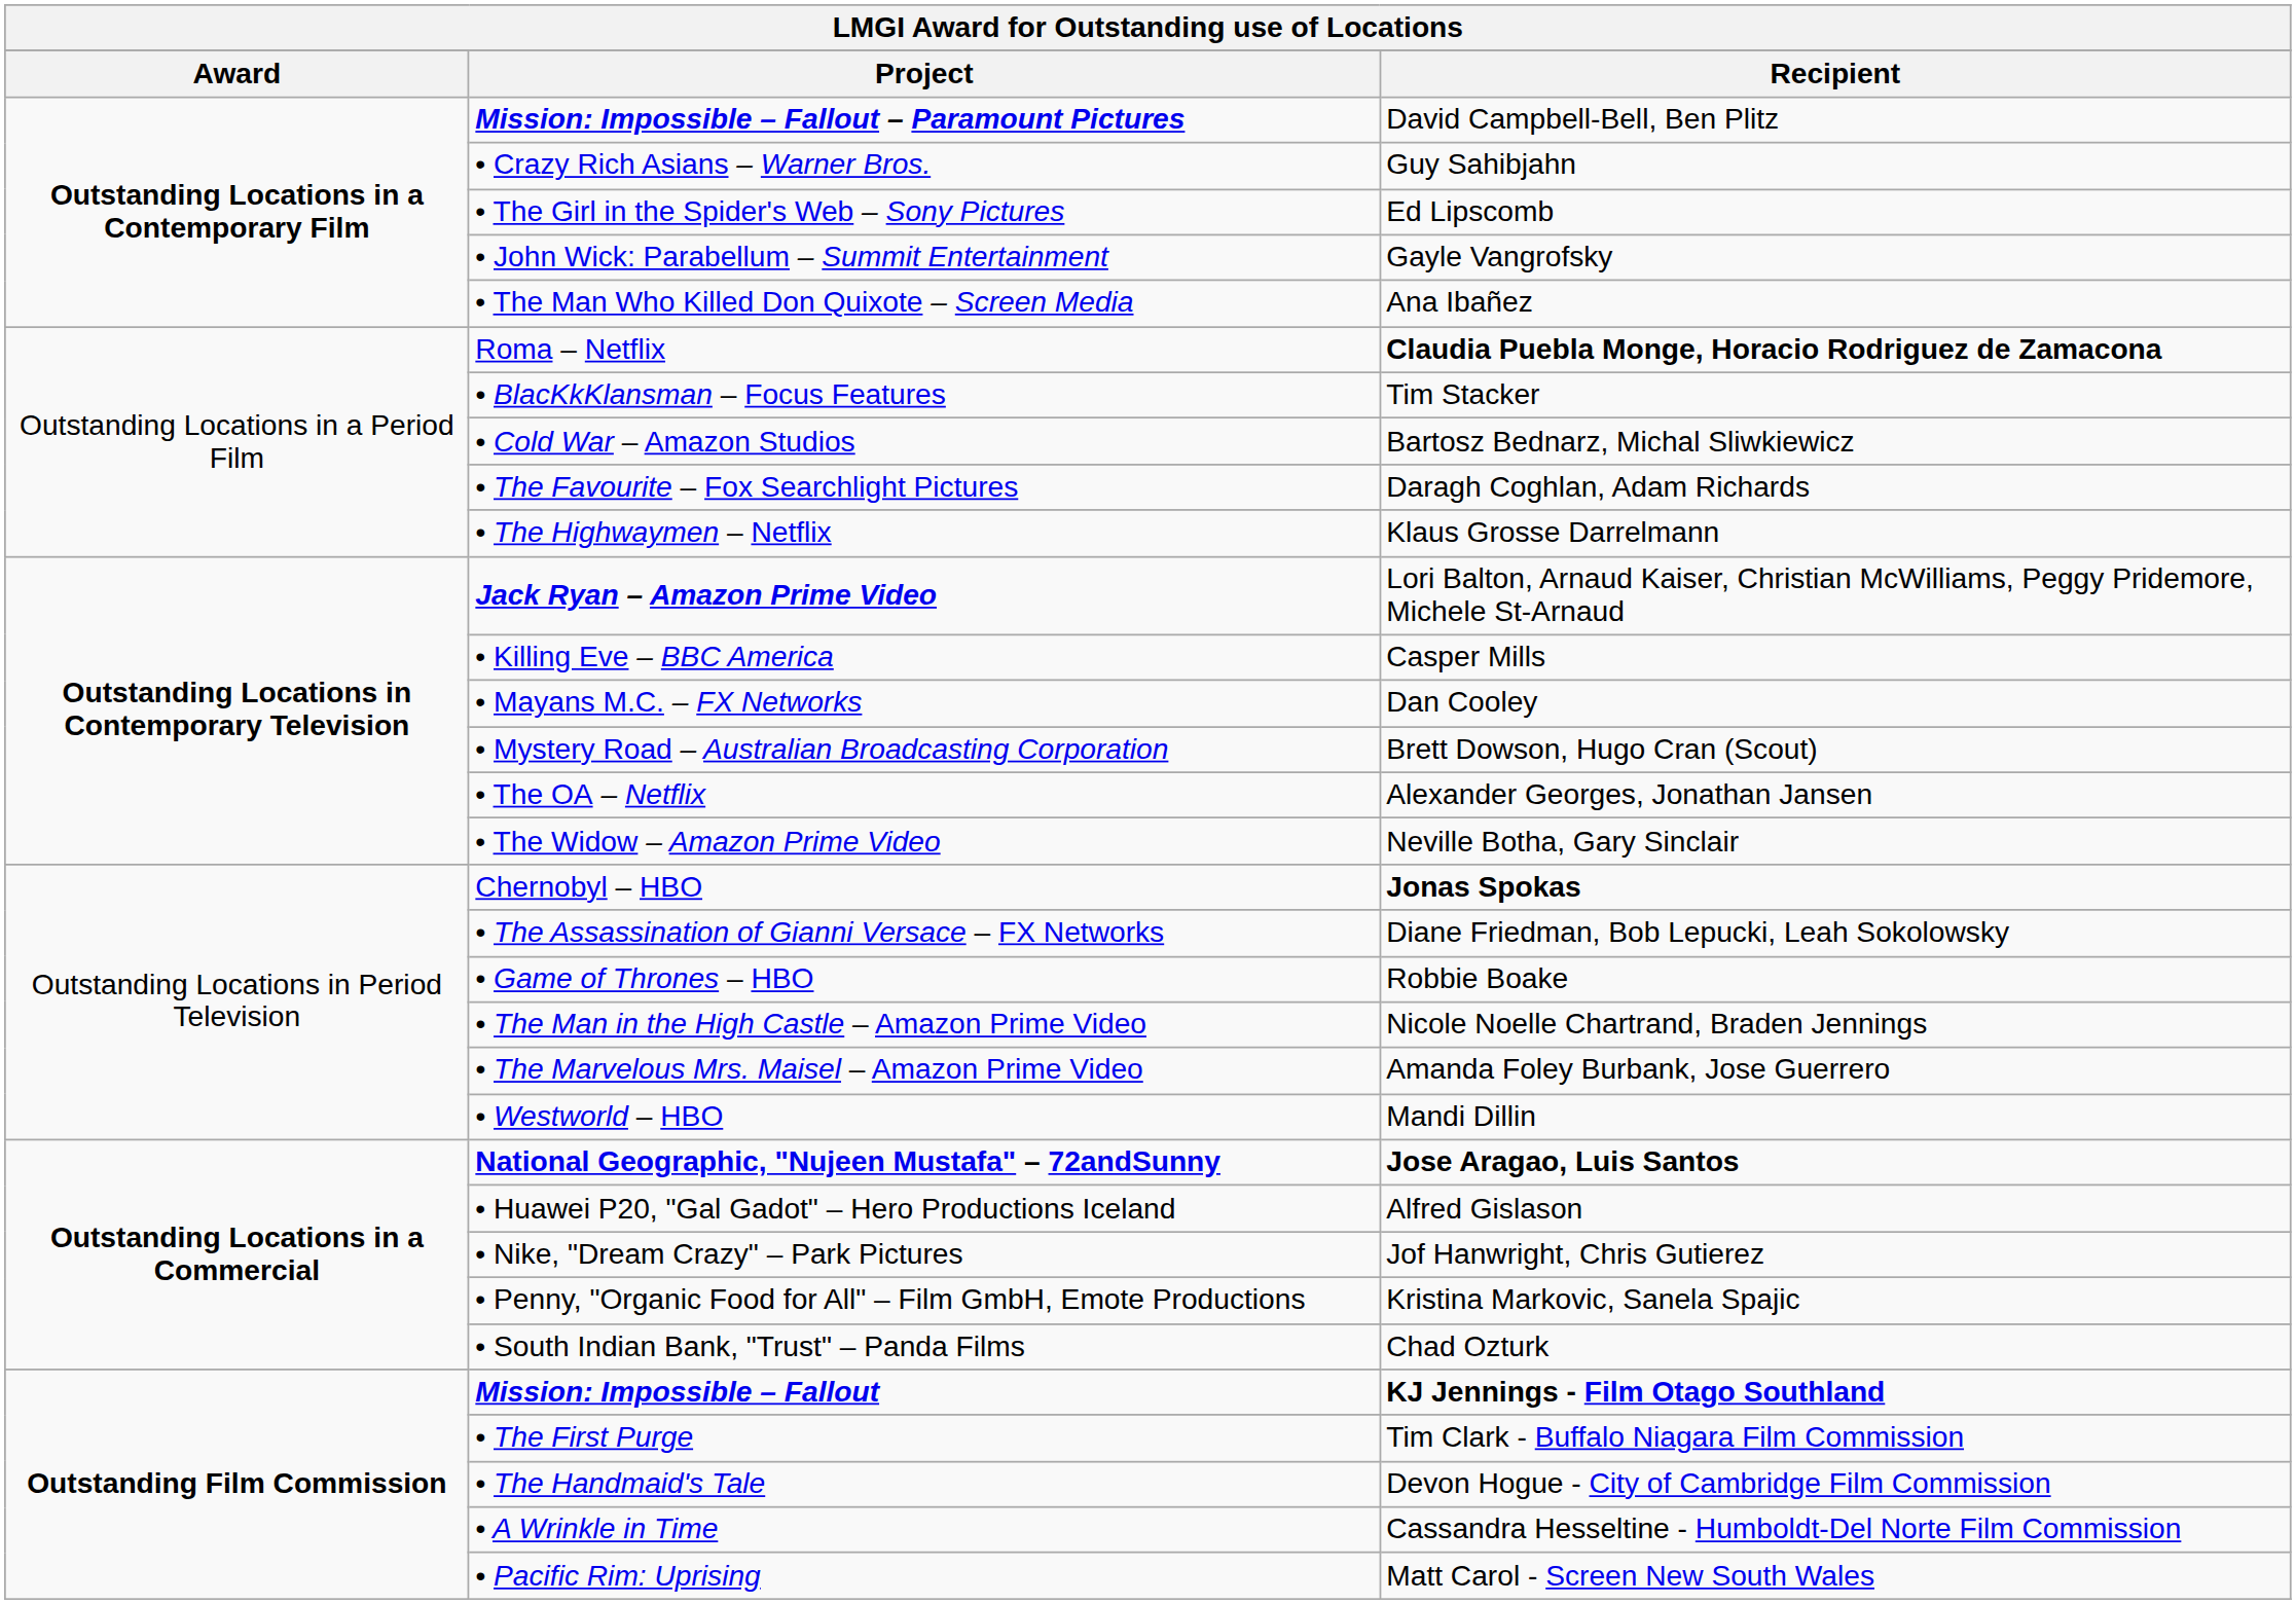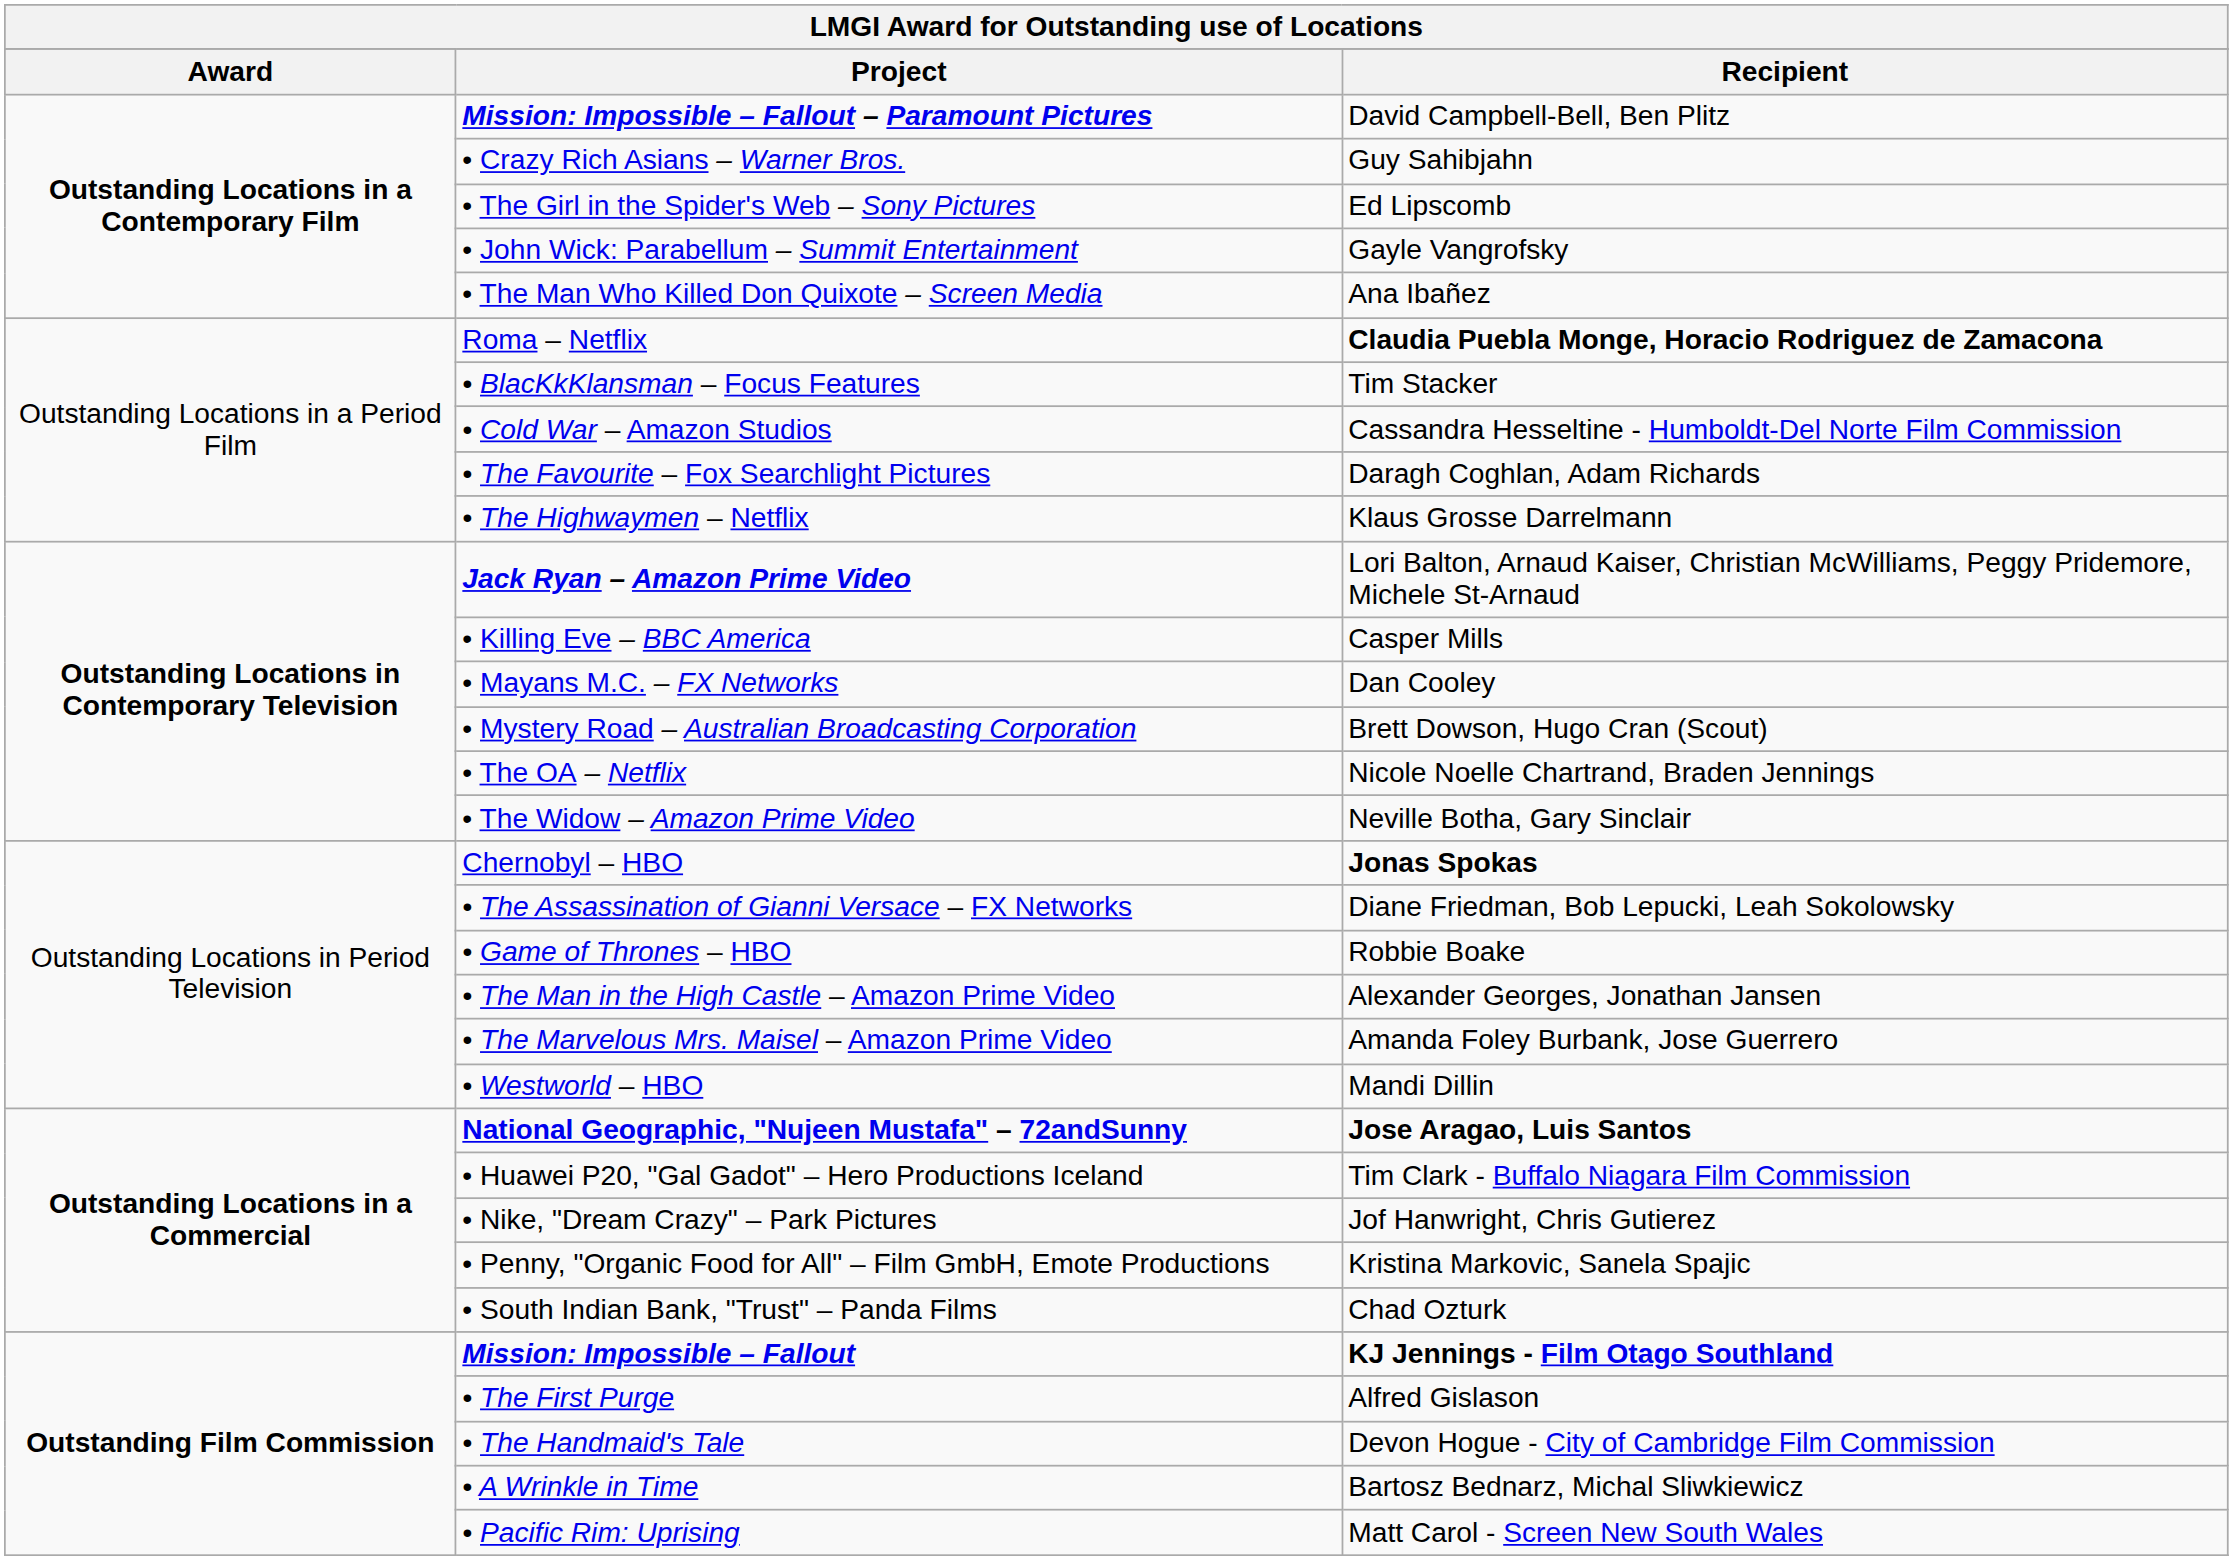 <table class=wikitable width="100%">
 <tr>
 <th colspan="3">LMGI Award for Outstanding use of Locations</th>
 </tr>
 <tr>
 </tr>
 <tr>
 <th width="200"><strong>Award</strong></th>
 <th width="400"><strong>Project</strong></th>
 <th width="400"><strong>Recipient</strong></th>
 </tr>
 <tr>
 <td rowspan="5" style="text-align:center;"><strong>Outstanding Locations in a Contemporary Film</strong></td>
 <td><strong><em><a href='#'>Mission: Impossible – Fallout</a><em> – <a href='#'>Paramount Pictures</a><strong></td>
 <td></strong>David Campbell-Bell, Ben Plitz<strong></td>
 </tr>
 <tr>
 <td></em>• <a href='#'>Crazy Rich Asians</a><em> – <a href='#'>Warner Bros.</a></td>
 <td>Guy Sahibjahn</td>
 </tr>
 <tr>
 <td></em>• <a href='#'>The Girl in the Spider's Web</a><em>  – <a href='#'>Sony Pictures</a></td>
 <td>Ed Lipscomb</td>
 </tr>
 <tr>
 <td></em>• <a href='#'>John Wick: Parabellum</a><em> – <a href='#'>Summit Entertainment</a></td>
 <td>Gayle Vangrofsky</td>
 </tr>
 <tr>
 <td></em>• <a href='#'>The Man Who Killed Don Quixote</a><em> – <a href='#'>Screen Media</a></td>
 <td>Ana Ibañez</td>
 </tr>
 <tr>
 <td rowspan="5" style="text-align:center;"></strong>Outstanding Locations in a Period Film<strong></td>
 <td></em></strong><a href='#'>Roma</a></em> – <a href='#'>Netflix</a></strong></td>
 <td><strong>Claudia Puebla Monge, Horacio Rodriguez de Zamacona</strong></td>
 </tr>
 <tr>
 <td><em>• <a href='#'>BlacKkKlansman</a></em> – <a href='#'>Focus Features</a></td>
 <td>Tim Stacker</td>
 </tr>
 <tr>
 <td><em>• <a href='#'>Cold War</a></em> – <a href='#'>Amazon Studios</a></td>
-<td>Bartosz Bednarz, Michal Sliwkiewicz</td>
+<td>Cassandra Hesseltine - <a href='#'>Humboldt-Del Norte Film Commission</a></td>
 </tr>
 <tr>
 <td><em>• <a href='#'>The Favourite</a></em> – <a href='#'>Fox Searchlight Pictures</a></td>
 <td>Daragh Coghlan, Adam Richards</td>
 </tr>
 <tr>
 <td><em>• <a href='#'>The Highwaymen</a></em> – <a href='#'>Netflix</a></td>
 <td>Klaus Grosse Darrelmann</td>
 </tr>
 <tr>
 <td rowspan="6" style="text-align:center;"><strong>Outstanding Locations in Contemporary Television</strong></td>
 <td><strong><em><a href='#'>Jack Ryan</a><em> – <a href='#'>Amazon Prime Video</a><strong></td>
 <td></strong>Lori Balton, Arnaud Kaiser, Christian McWilliams, Peggy Pridemore, Michele St-Arnaud<strong></td>
 </tr>
 <tr>
 <td></em>• <a href='#'>Killing Eve</a><em> – <a href='#'>BBC America</a></td>
 <td>Casper Mills</td>
 </tr>
 <tr>
 <td></em>• <a href='#'>Mayans M.C.</a><em> – <a href='#'>FX Networks</a></td>
 <td>Dan Cooley</td>
 </tr>
 <tr>
 <td></em>• <a href='#'>Mystery Road</a><em> – <a href='#'>Australian Broadcasting Corporation</a></td>
 <td>Brett Dowson, Hugo Cran (Scout)</td>
 </tr>
 <tr>
 <td></em>• <a href='#'>The OA</a><em> – <a href='#'>Netflix</a></td>
-<td>Alexander Georges, Jonathan Jansen</td>
+<td>Nicole Noelle Chartrand, Braden Jennings</td>
 </tr>
 <tr>
 <td></em>• <a href='#'>The Widow</a><em> – <a href='#'>Amazon Prime Video</a></td>
 <td>Neville Botha, Gary Sinclair</td>
 </tr>
 <tr>
 <td rowspan="6" style="text-align:center;"></strong>Outstanding Locations in Period Television<strong></td>
 <td></em></strong><a href='#'>Chernobyl</a></em> – <a href='#'>HBO</a></strong></td>
 <td><strong>Jonas Spokas</strong></td>
 </tr>
 <tr>
 <td><em>• <a href='#'>The Assassination of Gianni Versace</a></em> – <a href='#'>FX Networks</a></td>
 <td>Diane Friedman, Bob Lepucki, Leah Sokolowsky</td>
 </tr>
 <tr>
 <td><em>• <a href='#'>Game of Thrones</a></em> – <a href='#'>HBO</a></td>
 <td>Robbie Boake</td>
 </tr>
 <tr>
 <td><em>• <a href='#'>The Man in the High Castle</a></em> – <a href='#'>Amazon Prime Video</a></td>
-<td>Nicole Noelle Chartrand, Braden Jennings</td>
+<td>Alexander Georges, Jonathan Jansen</td>
 </tr>
 <tr>
 <td><em>• <a href='#'>The Marvelous Mrs. Maisel</a></em> – <a href='#'>Amazon Prime Video</a></td>
 <td>Amanda Foley Burbank, Jose Guerrero</td>
 </tr>
 <tr>
 <td><em>• <a href='#'>Westworld</a></em> – <a href='#'>HBO</a></td>
 <td>Mandi Dillin</td>
 </tr>
 <tr>
 <td rowspan="5" style="text-align:center;"><strong>Outstanding Locations in a Commercial</strong></td>
 <td><strong><a href='#'>National Geographic, "Nujeen Mustafa"</a> – <a href='#'>72andSunny</a></strong></td>
 <td><strong>Jose Aragao, Luis Santos</strong></td>
 </tr>
 <tr>
 <td>• Huawei P20, "Gal Gadot" – Hero Productions Iceland</td>
-<td>Alfred Gislason</td>
+<td>Tim Clark - <a href='#'>Buffalo Niagara Film Commission</a></td>
 </tr>
 <tr>
 <td>• Nike, "Dream Crazy" – Park Pictures</td>
 <td>Jof Hanwright, Chris Gutierez</td>
 </tr>
 <tr>
 <td>• Penny, "Organic Food for All" – Film GmbH, Emote Productions</td>
 <td>Kristina Markovic, Sanela Spajic</td>
 </tr>
 <tr>
 <td>• South Indian Bank, "Trust" – Panda Films</td>
 <td>Chad Ozturk</td>
 </tr>
 <tr>
 <td rowspan="5" style="text-align:center;"><strong>Outstanding Film Commission</strong></td>
 <td><strong><em><a href='#'>Mission: Impossible – Fallout</a></em></strong></td>
 <td><strong>KJ Jennings - <a href='#'>Film Otago Southland</a></strong></td>
 </tr>
 <tr>
 <td><em>• <a href='#'>The First Purge</a></em></td>
-<td>Tim Clark - <a href='#'>Buffalo Niagara Film Commission</a></td>
+<td>Alfred Gislason</td>
 </tr>
 <tr>
 <td><em>• <a href='#'>The Handmaid's Tale</a></em></td>
 <td>Devon Hogue - <a href='#'>City of Cambridge Film Commission</a></td>
 </tr>
 <tr>
 <td><em>• <a href='#'>A Wrinkle in Time</a></em></td>
-<td>Cassandra Hesseltine - <a href='#'>Humboldt-Del Norte Film Commission</a></td>
+<td>Bartosz Bednarz, Michal Sliwkiewicz</td>
 </tr>
 <tr>
 <td><em>• <a href='#'>Pacific Rim: Uprising</a></em></td>
 <td>Matt Carol - <a href='#'>Screen New South Wales</a></td>
 </tr>
 <tr>
 </tr>
 </table>
